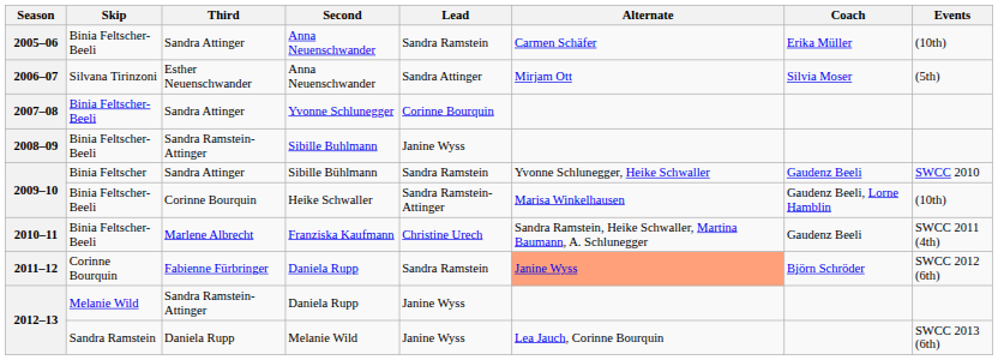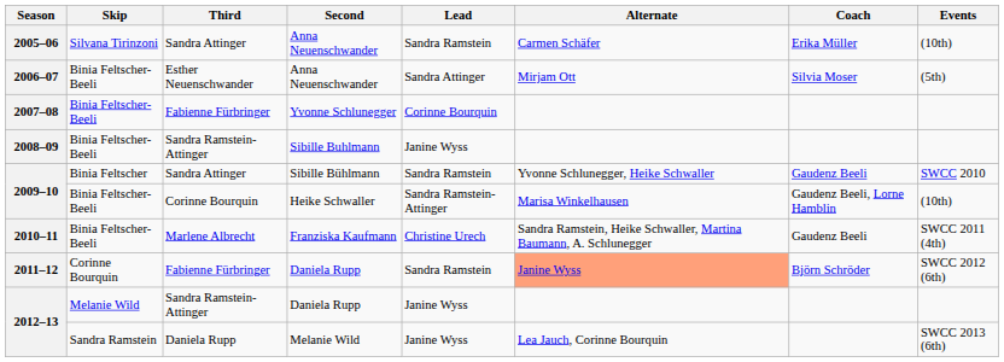 <table class="wikitable">
 <tr>
 <th scope="col" width=70>Season</th>
 <th scope="col">Skip</th>
 <th scope="col">Third</th>
 <th scope="col">Second</th>
 <th scope="col">Lead</th>
 <th scope="col">Alternate</th>
 <th scope="col">Coach</th>
 <th scope="col">Events</th>
 </tr>
 <tr>
 <th scope="row">2005–06</th>
-<td>Binia Feltscher-Beeli</td>
+<td><a href='#'>Silvana Tirinzoni</a></td>
 <td>Sandra Attinger</td>
 <td><a href='#'>Anna Neuenschwander</a></td>
 <td>Sandra Ramstein</td>
 <td><a href='#'>Carmen Schäfer</a></td>
 <td><a href='#'>Erika Müller</a></td>
 <td> (10th)</td>
 </tr>
 <tr>
 <th scope="row">2006–07</th>
-<td>Silvana Tirinzoni</td>
+<td>Binia Feltscher-Beeli</td>
 <td>Esther Neuenschwander</td>
 <td>Anna Neuenschwander</td>
 <td>Sandra Attinger</td>
 <td><a href='#'>Mirjam Ott</a></td>
 <td><a href='#'>Silvia Moser</a></td>
 <td> (5th)</td>
 </tr>
 <tr>
 <th scope="row">2007–08</th>
 <td><a href='#'>Binia Feltscher-Beeli</a></td>
-<td>Sandra Attinger</td>
+<td><a href='#'>Fabienne Fürbringer</a></td>
 <td><a href='#'>Yvonne Schlunegger</a></td>
 <td><a href='#'>Corinne Bourquin</a></td>
 <td></td>
 <td></td>
 <td></td>
 </tr>
 <tr>
 <th scope="row">2008–09</th>
 <td>Binia Feltscher-Beeli</td>
 <td>Sandra Ramstein-Attinger</td>
 <td><a href='#'>Sibille Buhlmann</a></td>
 <td>Janine Wyss</td>
 <td></td>
 <td></td>
 <td></td>
 </tr>
 <tr>
 <th scope="row" rowspan=2>2009–10</th>
 <td>Binia Feltscher</td>
 <td>Sandra Attinger</td>
 <td>Sibille Bühlmann</td>
 <td>Sandra Ramstein</td>
 <td>Yvonne Schlunegger, <a href='#'>Heike Schwaller</a></td>
 <td><a href='#'>Gaudenz Beeli</a></td>
 <td><a href='#'>SWCC</a> 2010 </td>
 </tr>
 <tr>
 <td>Binia Feltscher-Beeli</td>
 <td>Corinne Bourquin</td>
 <td>Heike Schwaller</td>
 <td>Sandra Ramstein-Attinger</td>
 <td><a href='#'>Marisa Winkelhausen</a></td>
 <td>Gaudenz Beeli, <a href='#'>Lorne Hamblin</a></td>
 <td> (10th)</td>
 </tr>
 <tr>
 <th scope="row">2010–11</th>
 <td>Binia Feltscher-Beeli</td>
 <td><a href='#'>Marlene Albrecht</a></td>
 <td><a href='#'>Franziska Kaufmann</a></td>
 <td><a href='#'>Christine Urech</a></td>
 <td>Sandra Ramstein, Heike Schwaller, <a href='#'>Martina Baumann</a>, A. Schlunegger</td>
 <td>Gaudenz Beeli</td>
 <td>SWCC 2011 (4th)</td>
 </tr>
 <tr>
 <th scope="row">2011–12</th>
 <td>Corinne Bourquin</td>
 <td><a href='#'>Fabienne Fürbringer</a></td>
 <td><a href='#'>Daniela Rupp</a></td>
 <td>Sandra Ramstein</td>
 <td style="background: lightsalmon;"><a href='#'>Janine Wyss</a></td>
 <td><a href='#'>Björn Schröder</a></td>
 <td>SWCC 2012 (6th)</td>
 </tr>
 <tr>
 <th scope="row" rowspan=2>2012–13</th>
 <td><a href='#'>Melanie Wild</a></td>
 <td>Sandra Ramstein-Attinger</td>
 <td>Daniela Rupp</td>
 <td>Janine Wyss</td>
 <td></td>
 <td></td>
 <td></td>
 </tr>
 <tr>
 <td>Sandra Ramstein</td>
 <td>Daniela Rupp</td>
 <td>Melanie Wild</td>
 <td>Janine Wyss</td>
 <td><a href='#'>Lea Jauch</a>, Corinne Bourquin</td>
 <td></td>
 <td>SWCC 2013 (6th)</td>
 </tr>
 </table>
